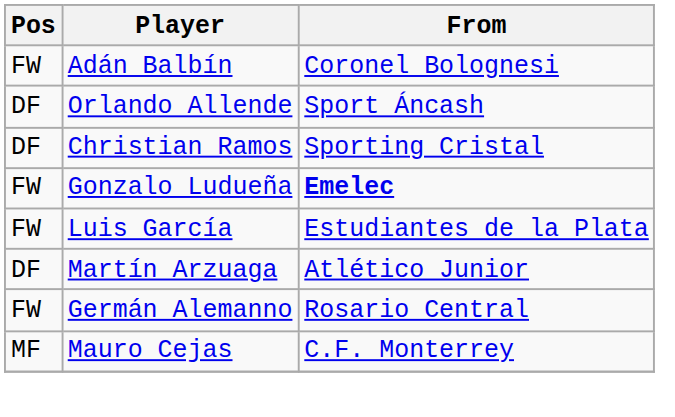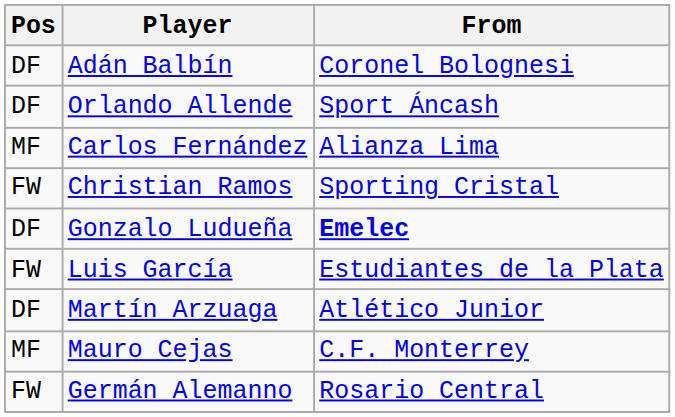 <table class="wikitable">
 <tr>
 <th>Pos</th>
 <th>Player</th>
 <th>From</th>
 </tr>
 <tr>
-<td>FW</td>
+<td>DF</td>
 <td> <a href='#'>Adán Balbín</a></td>
 <td> <a href='#'>Coronel Bolognesi</a></td>
 </tr>
 <tr>
 <td>DF</td>
 <td> <a href='#'>Orlando Allende</a></td>
 <td> <a href='#'>Sport Áncash</a></td>
 </tr>
 <tr>
-<td>DF</td>
+<td>MF</td>
+<td> <a href='#'>Carlos Fernández</a></td>
+<td> <a href='#'>Alianza Lima</a></td>
+</tr>
+<tr>
+<td>FW</td>
 <td> <a href='#'>Christian Ramos</a></td>
 <td> <a href='#'>Sporting Cristal</a></td>
 </tr>
 <tr>
-<td>FW</td>
+<td>DF</td>
 <td> <a href='#'>Gonzalo Ludueña</a></td>
 <td><strong> <a href='#'>Emelec</a></strong></td>
 </tr>
 <tr>
 <td>FW</td>
 <td> <a href='#'>Luis García</a></td>
 <td> <a href='#'>Estudiantes de la Plata</a></td>
 </tr>
 <tr>
 <td>DF</td>
 <td> <a href='#'>Martín Arzuaga</a></td>
 <td> <a href='#'>Atlético Junior</a></td>
 </tr>
 <tr>
+<td>MF</td>
+<td> <a href='#'>Mauro Cejas</a></td>
+<td> <a href='#'>C.F. Monterrey</a></td>
+</tr>
+<tr>
 <td>FW</td>
 <td> <a href='#'>Germán Alemanno</a></td>
 <td> <a href='#'>Rosario Central</a></td>
 </tr>
 <tr>
-<td>MF</td>
-<td> <a href='#'>Mauro Cejas</a></td>
-<td> <a href='#'>C.F. Monterrey</a></td>
-</tr>
-<tr>
 </tr>
 </table>
